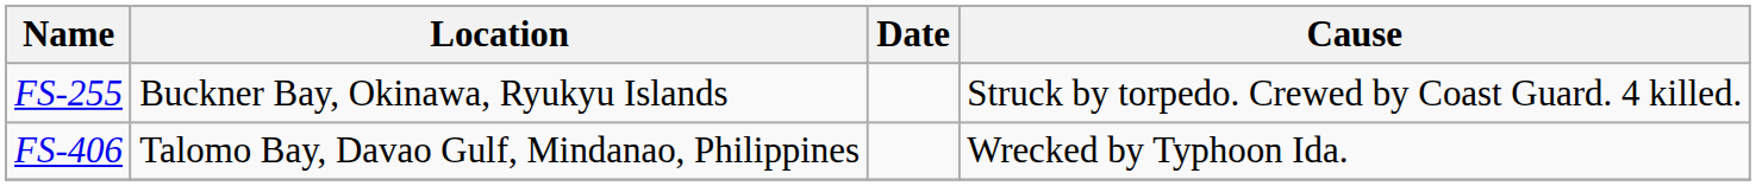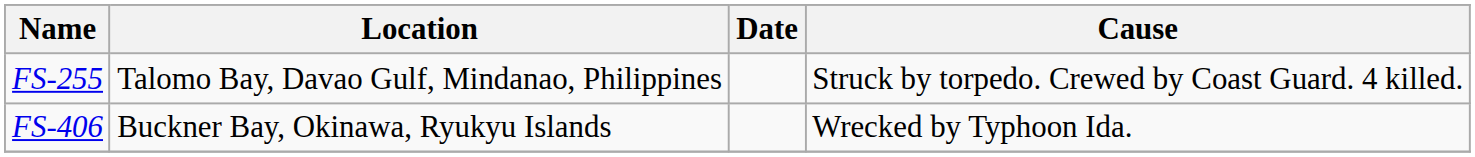 <table class="wikitable sortable">
 <tr>
 <th>Name</th>
 <th>Location</th>
 <th>Date</th>
 <th>Cause</th>
 </tr>
 <tr>
 <td><a href='#'><em>FS-255</em></a></td>
-<td>Buckner Bay, Okinawa, Ryukyu Islands</td>
+<td>Talomo Bay, Davao Gulf, Mindanao, Philippines</td>
 <td></td>
 <td>Struck by torpedo.  Crewed by Coast Guard.  4 killed.</td>
 </tr>
 <tr>
 <td><a href='#'><em>FS-406</em></a></td>
-<td>Talomo Bay, Davao Gulf, Mindanao, Philippines</td>
+<td>Buckner Bay, Okinawa, Ryukyu Islands</td>
 <td></td>
 <td>Wrecked by Typhoon Ida.</td>
 </tr>
 <tr>
 </tr>
 </table>
